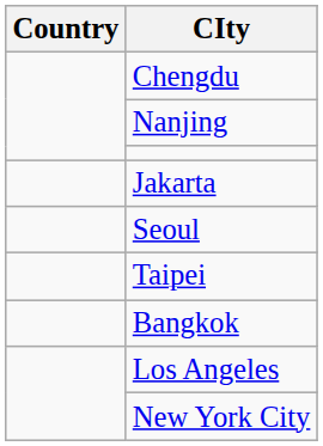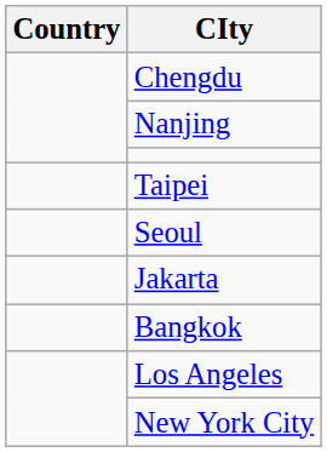 <table class="wikitable">
 <tr>
 <th>Country</th>
 <th>CIty</th>
 </tr>
 <tr>
 <td rowspan="3"></td>
 <td><a href='#'>Chengdu</a></td>
 </tr>
 <tr>
 <td><a href='#'>Nanjing</a></td>
 </tr>
 <tr>
 <td></td>
 </tr>
 <tr>
 <td></td>
-<td><a href='#'>Jakarta</a></td>
+<td><a href='#'>Taipei</a></td>
 </tr>
 <tr>
 <td></td>
 <td><a href='#'>Seoul</a></td>
 </tr>
 <tr>
 <td></td>
-<td><a href='#'>Taipei</a></td>
+<td><a href='#'>Jakarta</a></td>
 </tr>
 <tr>
 <td></td>
 <td><a href='#'>Bangkok</a></td>
 </tr>
 <tr>
 <td rowspan="2"></td>
 <td><a href='#'>Los Angeles</a></td>
 </tr>
 <tr>
 <td><a href='#'>New York City</a></td>
 </tr>
 </table>
